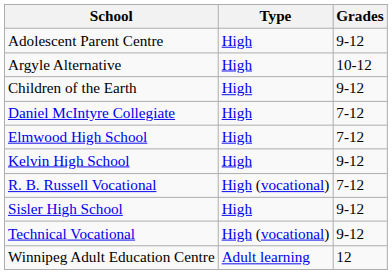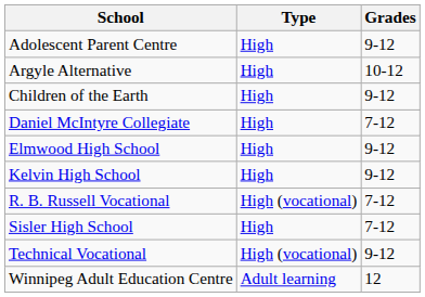 <table class="wikitable sortable">
 <tr>
 <th>School</th>
 <th>Type</th>
 <th>Grades</th>
 </tr>
 <tr>
 <td>Adolescent Parent Centre</td>
 <td><a href='#'>High</a></td>
 <td>9-12</td>
 </tr>
 <tr>
 <td>Argyle Alternative</td>
 <td><a href='#'>High</a></td>
 <td>10-12</td>
 </tr>
 <tr>
 <td>Children of the Earth</td>
 <td><a href='#'>High</a></td>
 <td>9-12</td>
 </tr>
 <tr>
 <td><a href='#'>Daniel McIntyre Collegiate</a></td>
 <td><a href='#'>High</a></td>
 <td>7-12</td>
 </tr>
 <tr>
 <td><a href='#'>Elmwood High School</a></td>
 <td><a href='#'>High</a></td>
-<td>7-12</td>
+<td>9-12</td>
 </tr>
 <tr>
 <td><a href='#'>Kelvin High School</a></td>
 <td><a href='#'>High</a></td>
 <td>9-12</td>
 </tr>
 <tr>
 <td><a href='#'>R. B. Russell Vocational</a></td>
 <td><a href='#'>High</a> (<a href='#'>vocational</a>)</td>
 <td>7-12</td>
 </tr>
 <tr>
 <td><a href='#'>Sisler High School</a></td>
 <td><a href='#'>High</a></td>
-<td>9-12</td>
+<td>7-12</td>
 </tr>
 <tr>
 <td><a href='#'>Technical Vocational</a></td>
 <td><a href='#'>High</a> (<a href='#'>vocational</a>)</td>
 <td>9-12</td>
 </tr>
 <tr>
 <td>Winnipeg Adult Education Centre</td>
 <td><a href='#'>Adult learning</a></td>
 <td>12</td>
 </tr>
 </table>
